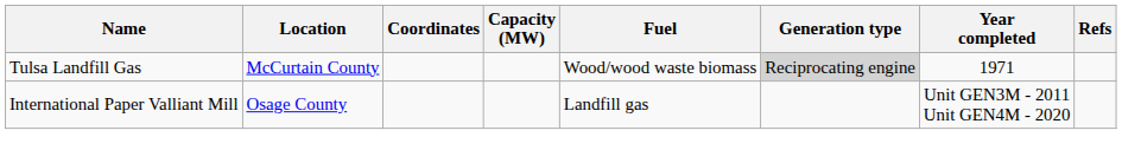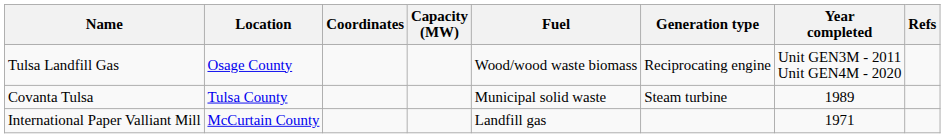 <table class="wikitable sortable">
 <tr>
 <th>Name</th>
 <th>Location</th>
 <th>Coordinates</th>
 <th>Capacity<br>(MW)</th>
 <th>Fuel</th>
 <th>Generation type</th>
 <th>Year<br>completed</th>
 <th>Refs</th>
 </tr>
 <tr>
 <td>Tulsa Landfill Gas</td>
-<td><a href='#'>McCurtain County</a></td>
+<td><a href='#'>Osage County</a></td>
 <td></td>
 <td align="center"></td>
 <td>Wood/wood waste biomass</td>
-<td style="background: lightgrey;">Reciprocating engine</td>
-<td align="center">1971</td>
+<td>Reciprocating engine</td>
+<td align="center">Unit GEN3M - 2011<br>Unit GEN4M - 2020</td>
+<td></td>
+</tr>
+<tr>
+<td>Covanta Tulsa</td>
+<td><a href='#'>Tulsa County</a></td>
+<td></td>
+<td align="center"></td>
+<td>Municipal solid waste</td>
+<td>Steam turbine</td>
+<td align="center">1989</td>
 <td></td>
 </tr>
 <tr>
 <td>International Paper Valliant Mill</td>
-<td><a href='#'>Osage County</a></td>
+<td><a href='#'>McCurtain County</a></td>
 <td></td>
 <td align="center"></td>
 <td>Landfill gas</td>
 <td></td>
-<td align="center">Unit GEN3M - 2011<br>Unit GEN4M - 2020</td>
+<td align="center">1971</td>
 <td></td>
 </tr>
 </table>
